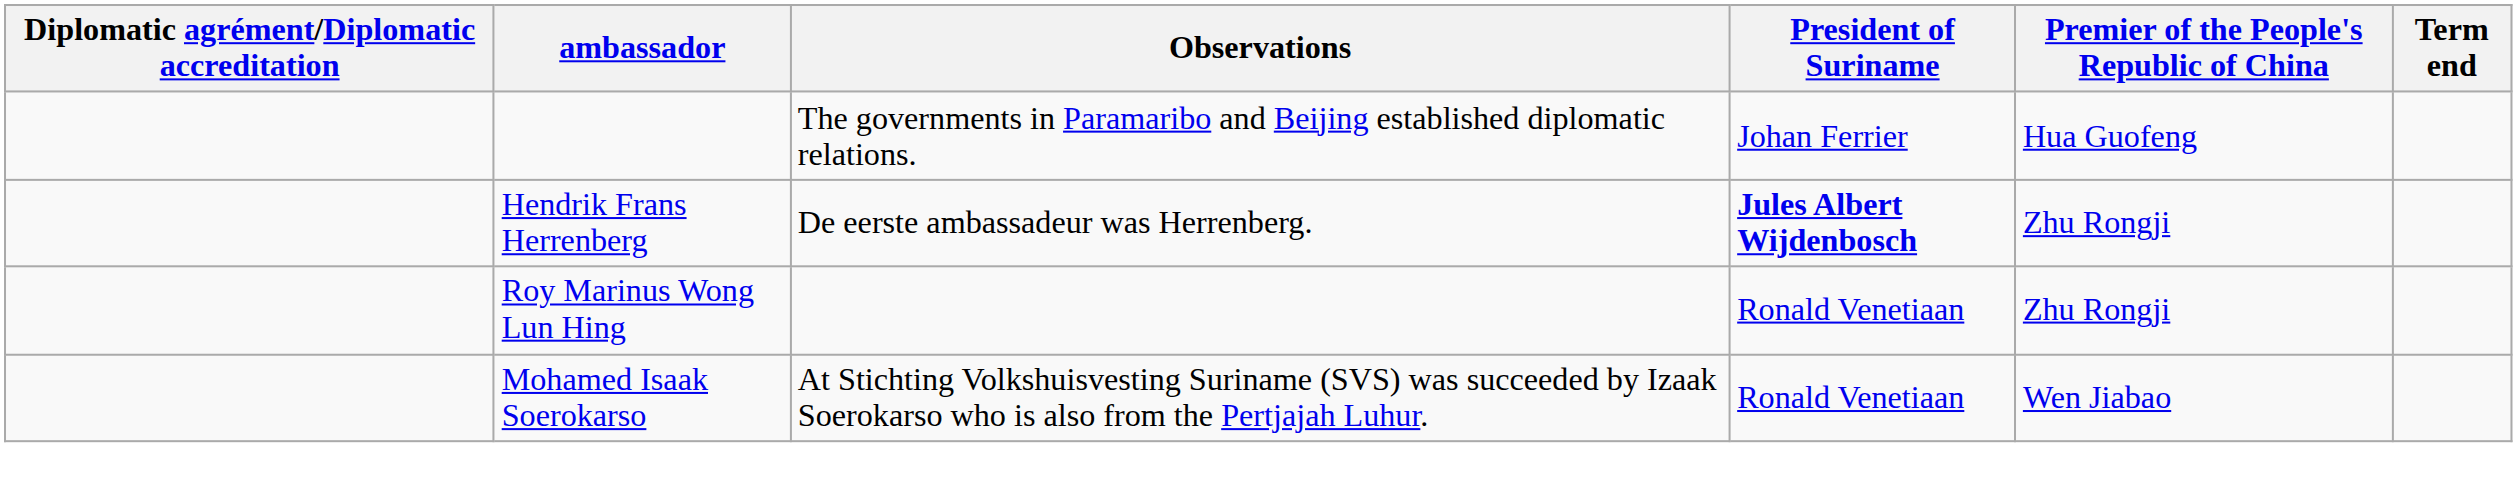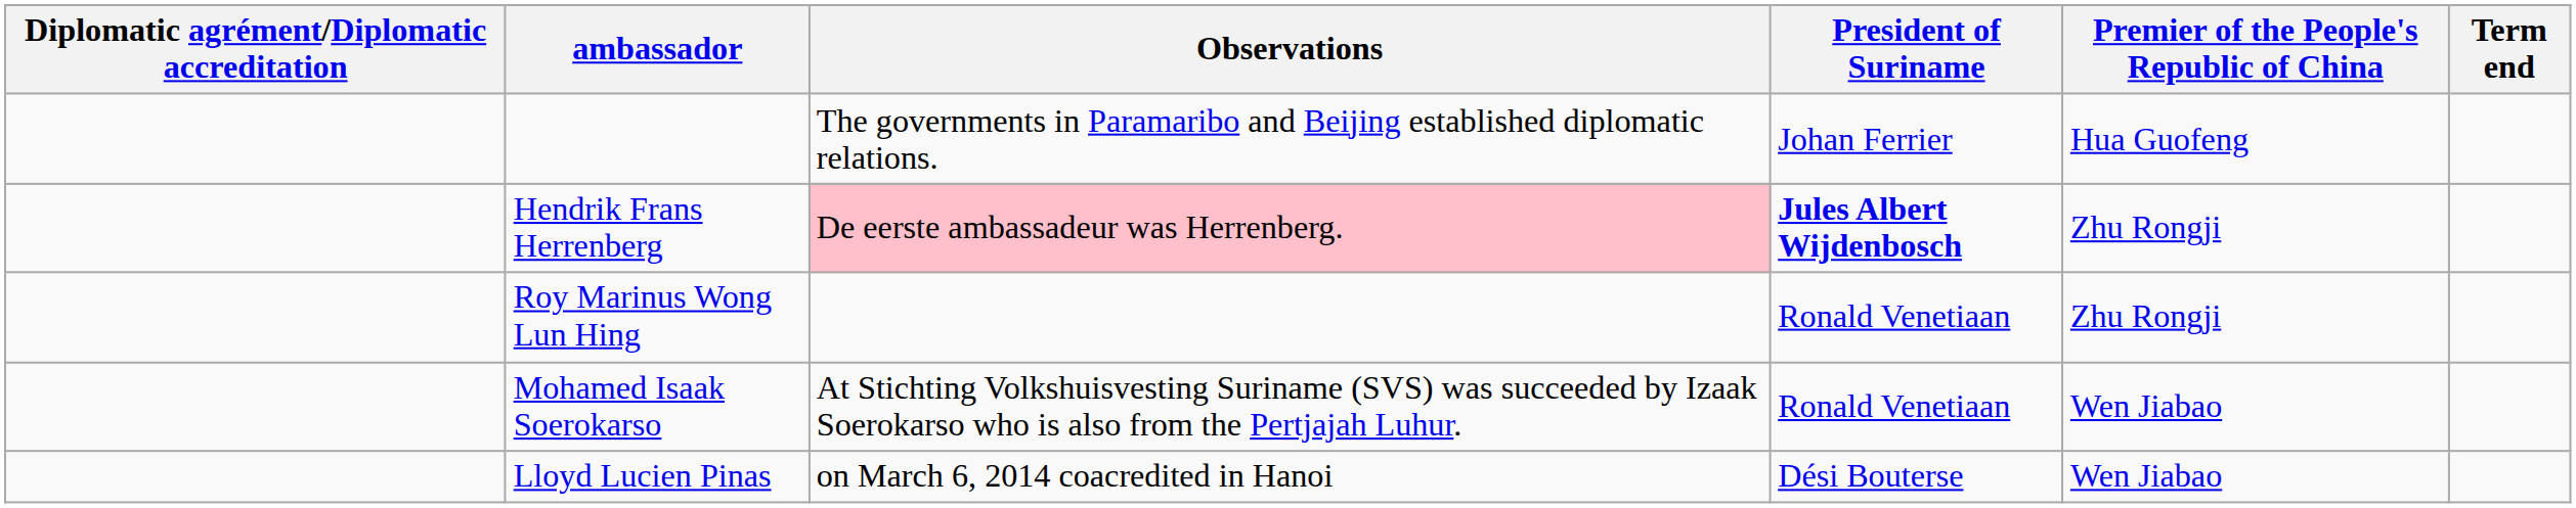 <table class="wikitable sortable">
 <tr>
 <th>Diplomatic <a href='#'>agrément</a>/<a href='#'>Diplomatic accreditation</a></th>
 <th><a href='#'>ambassador</a></th>
 <th>Observations</th>
 <th><a href='#'>President of Suriname</a></th>
 <th><a href='#'>Premier of the People's Republic of China</a></th>
 <th>Term end</th>
 </tr>
 <tr>
 <td></td>
 <td></td>
 <td>The governments in <a href='#'>Paramaribo</a> and <a href='#'>Beijing</a> established diplomatic relations.</td>
 <td><a href='#'>Johan Ferrier</a></td>
 <td><a href='#'>Hua Guofeng</a></td>
 <td></td>
 </tr>
 <tr>
 <td></td>
 <td><a href='#'>Hendrik Frans Herrenberg</a></td>
-<td>De eerste ambassadeur was Herrenberg.</td>
+<td style="background: pink;">De eerste ambassadeur was Herrenberg.</td>
 <td><strong><a href='#'>Jules Albert Wijdenbosch</a></strong></td>
 <td><a href='#'>Zhu Rongji</a></td>
 <td></td>
 </tr>
 <tr>
 <td></td>
 <td><a href='#'>Roy Marinus Wong Lun Hing</a></td>
 <td></td>
 <td><a href='#'>Ronald Venetiaan</a></td>
 <td><a href='#'>Zhu Rongji</a></td>
 <td></td>
 </tr>
 <tr>
 <td></td>
 <td><a href='#'>Mohamed Isaak Soerokarso</a></td>
 <td>At Stichting Volkshuisvesting Suriname (SVS)  was succeeded by Izaak Soerokarso who is also from the <a href='#'>Pertjajah Luhur</a>.</td>
 <td><a href='#'>Ronald Venetiaan</a></td>
 <td><a href='#'>Wen Jiabao</a></td>
 <td></td>
 </tr>
+<tr>
+<td></td>
+<td><a href='#'>Lloyd Lucien Pinas</a></td>
+<td>on March 6, 2014 coacredited in Hanoi</td>
+<td><a href='#'>Dési Bouterse</a></td>
+<td><a href='#'>Wen Jiabao</a></td>
+<td></td>
+</tr>
 </table>
